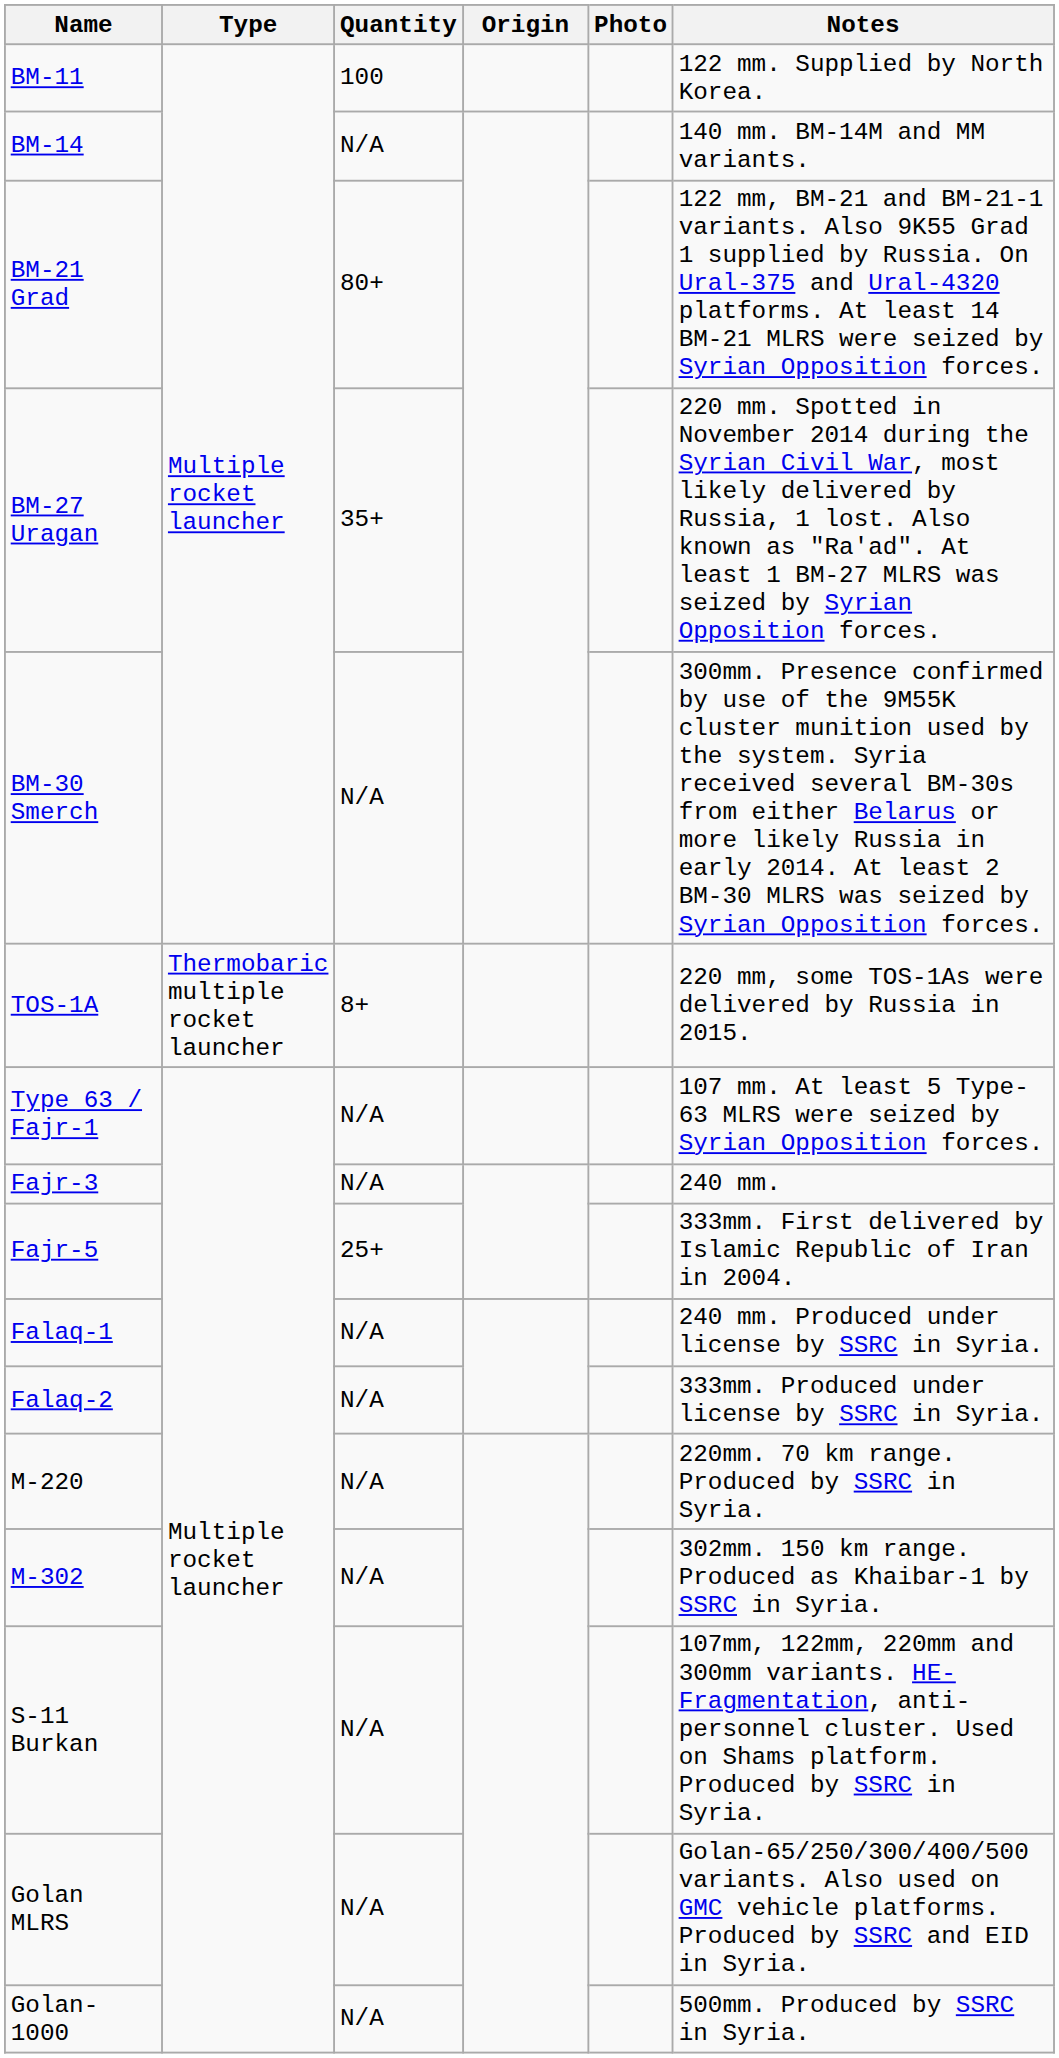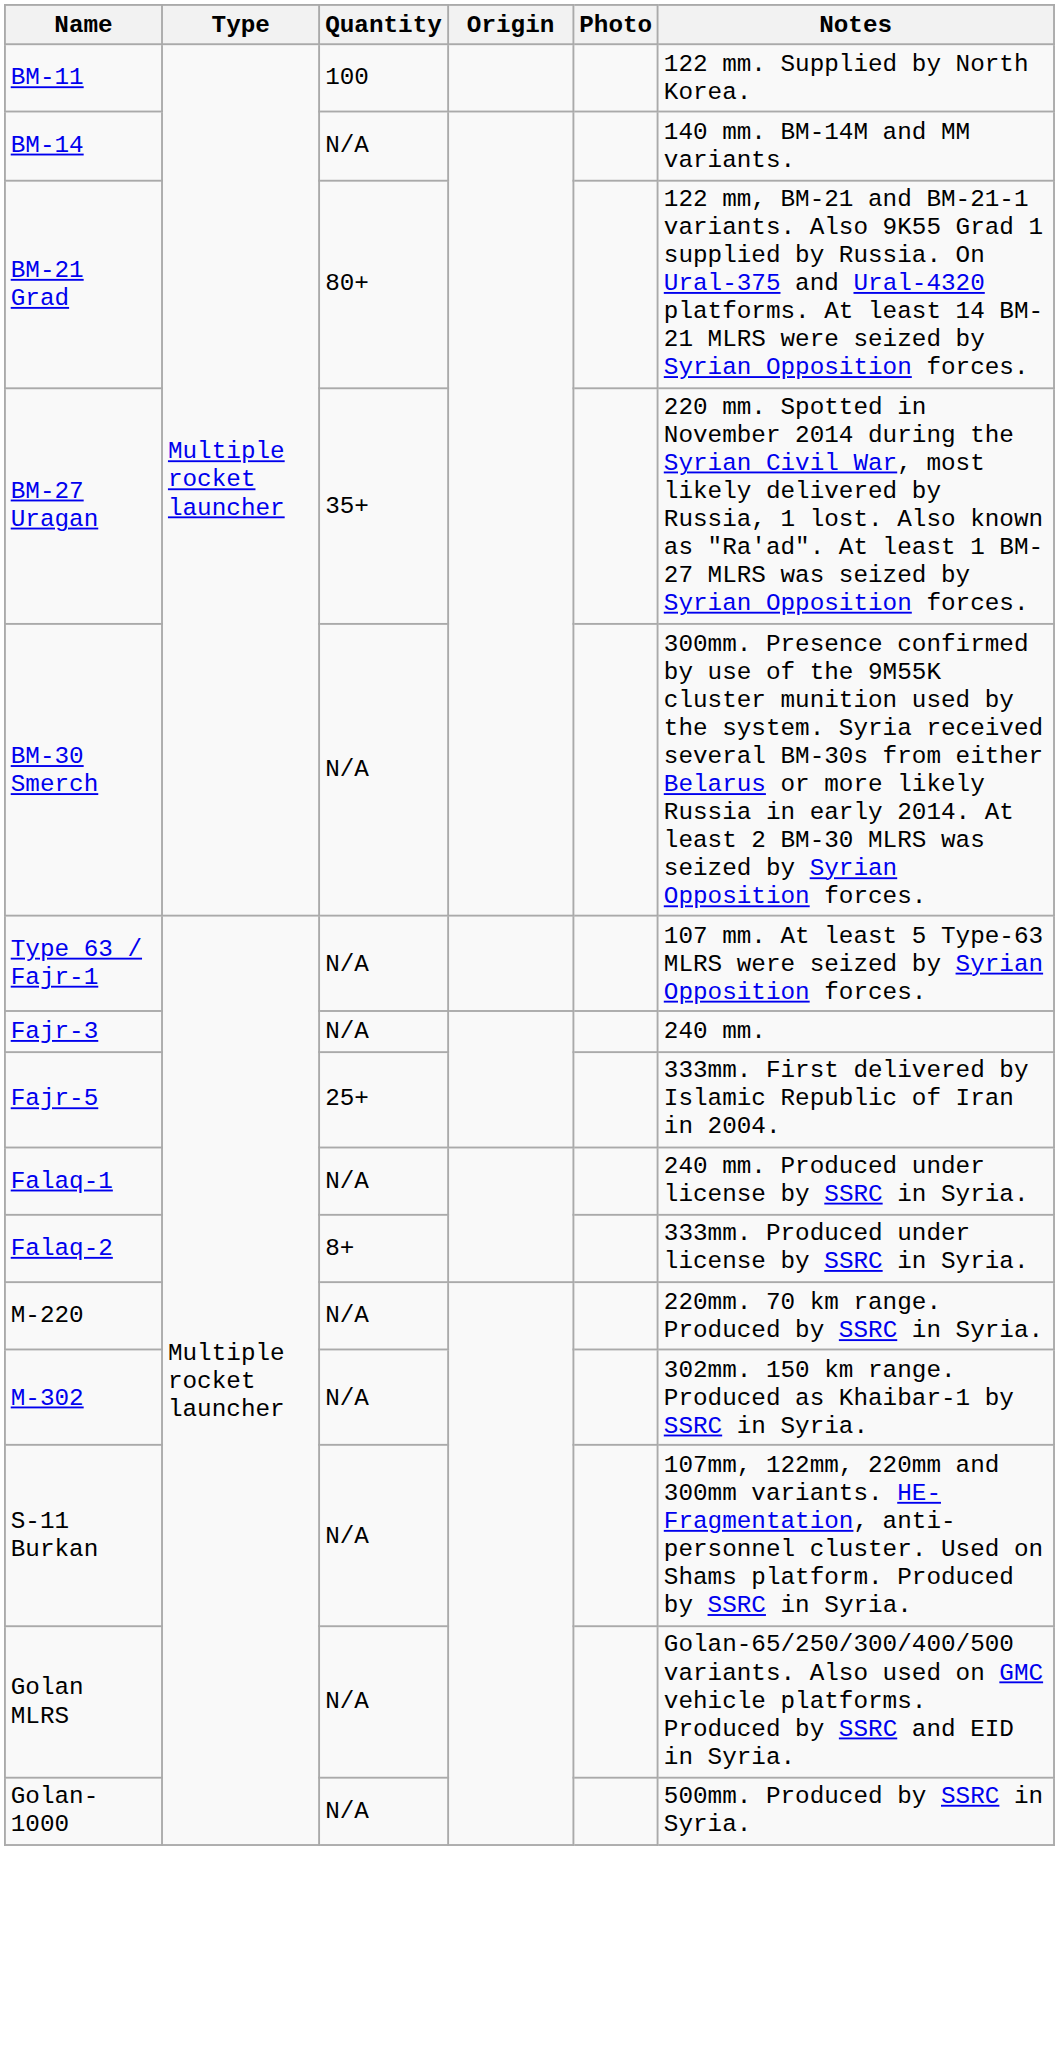 <table class="wikitable" style="width:90%;">
 <tr>
 <th style="width:15%;">Name</th>
 <th style="width:15%;">Type</th>
 <th style="width:12%;">Quantity</th>
 <th style="width:12%;">Origin</th>
 <th>Photo</th>
 <th>Notes</th>
 </tr>
 <tr>
 <td><a href='#'>BM-11</a></td>
 <td rowspan="5"><a href='#'>Multiple rocket launcher</a></td>
 <td>100</td>
 <td></td>
 <td></td>
 <td>122 mm. Supplied by North Korea.</td>
 </tr>
 <tr>
 <td><a href='#'>BM-14</a></td>
 <td>N/A</td>
 <td rowspan="4"></td>
 <td></td>
 <td>140 mm. BM-14M and MM variants.</td>
 </tr>
 <tr>
 <td><a href='#'>BM-21 Grad</a></td>
 <td>80+</td>
 <td></td>
 <td>122 mm, BM-21 and BM-21-1 variants. Also 9K55 Grad 1 supplied by Russia. On <a href='#'>Ural-375</a> and <a href='#'>Ural-4320</a> platforms. At least 14 BM-21 MLRS were seized by <a href='#'>Syrian Opposition</a> forces.</td>
 </tr>
 <tr>
 <td><a href='#'>BM-27 Uragan</a></td>
 <td>35+</td>
 <td></td>
 <td>220 mm. Spotted in November 2014 during the <a href='#'>Syrian Civil War</a>, most likely delivered by Russia, 1 lost. Also known as "Ra'ad". At least 1 BM-27 MLRS was seized by <a href='#'>Syrian Opposition</a> forces.</td>
 </tr>
 <tr>
 <td><a href='#'>BM-30 Smerch</a></td>
 <td>N/A</td>
 <td></td>
 <td>300mm. Presence confirmed by use of the 9M55K cluster munition used by the system. Syria received several BM-30s from either <a href='#'>Belarus</a> or more likely Russia in early 2014. At least 2 BM-30 MLRS was seized by <a href='#'>Syrian Opposition</a> forces.</td>
 </tr>
 <tr>
-<td><a href='#'>TOS-1A</a></td>
-<td><a href='#'>Thermobaric</a> multiple rocket launcher</td>
-<td>8+</td>
-<td></td>
-<td></td>
-<td>220 mm, some TOS-1As were delivered by Russia in 2015.</td>
-</tr>
-<tr>
 <td><a href='#'>Type 63 / Fajr-1</a></td>
 <td rowspan="11">Multiple rocket launcher</td>
 <td>N/A</td>
 <td>  <br></td>
 <td></td>
 <td>107 mm. At least 5 Type-63 MLRS were seized by <a href='#'>Syrian Opposition</a> forces.</td>
 </tr>
 <tr>
 <td><a href='#'>Fajr-3</a></td>
 <td>N/A</td>
 <td rowspan="2"></td>
 <td></td>
 <td>240 mm.</td>
 </tr>
 <tr>
 <td><a href='#'>Fajr-5</a></td>
 <td>25+</td>
 <td></td>
 <td>333mm. First delivered by Islamic Republic of Iran in 2004.</td>
 </tr>
 <tr>
 <td><a href='#'>Falaq-1</a></td>
 <td>N/A</td>
 <td rowspan="2"><br></td>
 <td></td>
 <td>240 mm. Produced under license by <a href='#'>SSRC</a> in Syria.</td>
 </tr>
 <tr>
 <td><a href='#'>Falaq-2</a></td>
-<td>N/A</td>
+<td>8+</td>
 <td></td>
 <td>333mm. Produced under license by <a href='#'>SSRC</a> in Syria.</td>
 </tr>
 <tr>
 <td>M-220</td>
 <td>N/A</td>
 <td rowspan="5"></td>
 <td></td>
 <td>220mm. 70 km range. Produced by <a href='#'>SSRC</a> in Syria.</td>
 </tr>
 <tr>
 <td><a href='#'>M-302</a></td>
 <td>N/A</td>
 <td></td>
 <td>302mm. 150 km range. Produced as Khaibar-1 by <a href='#'>SSRC</a> in Syria.</td>
 </tr>
 <tr>
 <td>S-11 Burkan</td>
 <td>N/A</td>
 <td></td>
 <td>107mm, 122mm, 220mm and 300mm variants. <a href='#'>HE-Fragmentation</a>, anti-personnel cluster. Used on Shams platform. Produced by <a href='#'>SSRC</a> in Syria.</td>
 </tr>
 <tr>
 <td>Golan MLRS</td>
 <td>N/A</td>
 <td></td>
 <td>Golan-65/250/300/400/500 variants. Also used on <a href='#'>GMC</a> vehicle platforms. Produced by <a href='#'>SSRC</a> and EID in Syria.</td>
 </tr>
 <tr>
 <td>Golan-1000</td>
 <td>N/A</td>
 <td></td>
 <td>500mm. Produced by <a href='#'>SSRC</a> in Syria.</td>
 </tr>
 </table>
